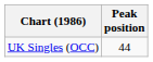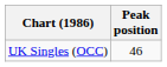 <table class="wikitable">
 <tr>
 <th align="left">Chart (1986)</th>
 <th align="left">Peak<br>position</th>
 </tr>
 <tr>
 <td><a href='#'>UK Singles</a> (<a href='#'>OCC</a>)</td>
-<td style="text-align:center;">44</td>
+<td style="text-align:center;">46</td>
 </tr>
 </table>
